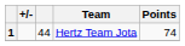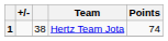 <table class="wikitable" style="font-size:95%;">
 <tr>
 <th scope="col"></th>
 <th scope="col">+/-</th>
 <th scope="col"></th>
 <th scope="col">Team</th>
 <th scope="col">Points</th>
 </tr>
 <tr>
 <th align="center">1</th>
 <td align="left"></td>
-<td align="center">44</td>
+<td align="center">38</td>
 <td> <a href='#'>Hertz Team Jota</a></td>
 <td align="right">74</td>
 </tr>
 <tr>
 </tr>
 </table>
